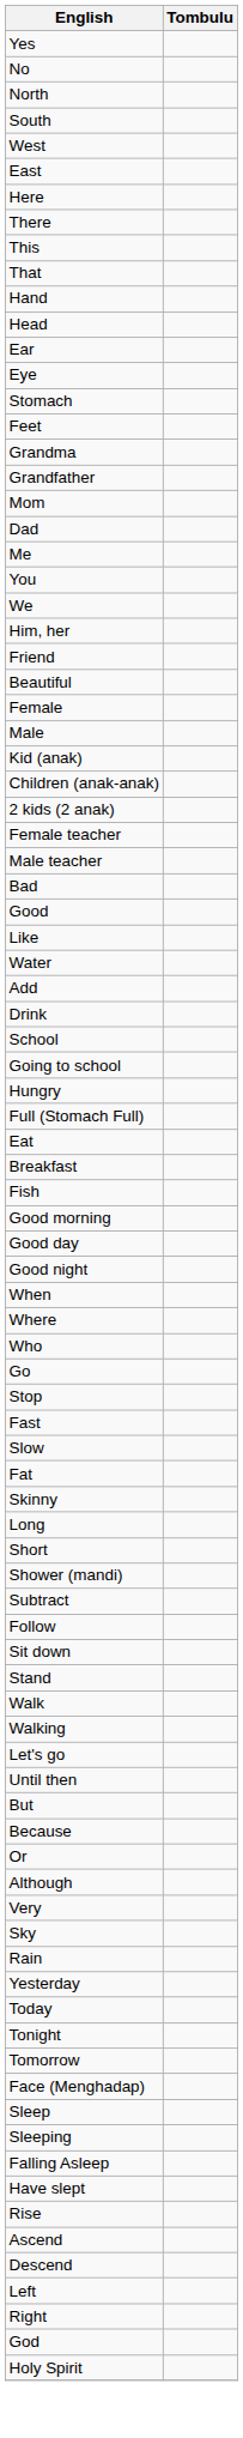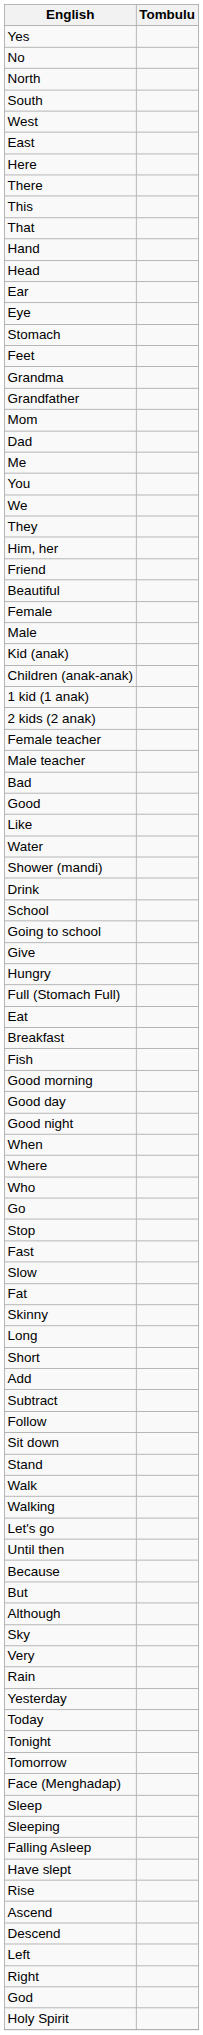 <table class="wikitable centre">
 <tr>
 <th>English</th>
 <th>Tombulu</th>
 </tr>
 <tr ->
 <td>Yes</td>
 <td></td>
 </tr>
 <tr ->
 <td>No</td>
 <td></td>
 </tr>
 <tr ->
 <td>North</td>
 <td></td>
 </tr>
 <tr ->
 <td>South</td>
 <td></td>
 </tr>
 <tr ->
 <td>West</td>
 <td></td>
 </tr>
 <tr ->
 <td>East</td>
 <td></td>
 </tr>
 <tr ->
 <td>Here</td>
 <td></td>
 </tr>
 <tr ->
 <td>There</td>
 <td></td>
 </tr>
 <tr ->
 <td>This</td>
 <td></td>
 </tr>
 <tr ->
 <td>That</td>
 <td></td>
 </tr>
 <tr ->
 <td>Hand</td>
 <td></td>
 </tr>
 <tr ->
 <td>Head</td>
 <td></td>
 </tr>
 <tr ->
 <td>Ear</td>
 <td></td>
 </tr>
 <tr ->
 <td>Eye</td>
 <td></td>
 </tr>
 <tr ->
 <td>Stomach</td>
 <td></td>
 </tr>
 <tr ->
 <td>Feet</td>
 <td></td>
 </tr>
 <tr ->
 <td>Grandma</td>
 <td></td>
 </tr>
 <tr ->
 <td>Grandfather</td>
 <td></td>
 </tr>
 <tr ->
 <td>Mom</td>
 <td></td>
 </tr>
 <tr ->
 <td>Dad</td>
 <td></td>
 </tr>
 <tr ->
 <td>Me</td>
 <td></td>
 </tr>
 <tr ->
 <td>You</td>
 <td></td>
 </tr>
 <tr ->
 <td>We</td>
 <td></td>
 </tr>
 <tr ->
+<td>They</td>
+<td></td>
+</tr>
+<tr ->
 <td>Him, her</td>
 <td></td>
 </tr>
 <tr ->
 <td>Friend</td>
 <td></td>
 </tr>
 <tr ->
 <td>Beautiful</td>
 <td></td>
 </tr>
 <tr ->
 <td>Female</td>
 <td></td>
 </tr>
 <tr ->
 <td>Male</td>
 <td></td>
 </tr>
 <tr ->
 <td>Kid (anak)</td>
 <td></td>
 </tr>
 <tr ->
 <td>Children (anak-anak)</td>
+<td></td>
+</tr>
+<tr ->
+<td>1 kid (1 anak)</td>
 <td></td>
 </tr>
 <tr ->
 <td>2 kids (2 anak)</td>
 <td></td>
 </tr>
 <tr ->
 <td>Female teacher</td>
 <td></td>
 </tr>
 <tr ->
 <td>Male teacher</td>
 <td></td>
 </tr>
 <tr ->
 <td>Bad</td>
 <td></td>
 </tr>
 <tr ->
 <td>Good</td>
 <td></td>
 </tr>
 <tr ->
 <td>Like</td>
 <td></td>
 </tr>
 <tr ->
 <td>Water</td>
 <td></td>
 </tr>
 <tr ->
-<td>Add</td>
+<td>Shower (mandi)</td>
 <td></td>
 </tr>
 <tr ->
 <td>Drink</td>
 <td></td>
 </tr>
 <tr ->
 <td>School</td>
 <td></td>
 </tr>
 <tr ->
 <td>Going to school</td>
+<td></td>
+</tr>
+<tr ->
+<td>Give</td>
 <td></td>
 </tr>
 <tr ->
 <td>Hungry</td>
 <td></td>
 </tr>
 <tr ->
 <td>Full (Stomach Full)</td>
 <td></td>
 </tr>
 <tr ->
 <td>Eat</td>
 <td></td>
 </tr>
 <tr ->
 <td>Breakfast</td>
 <td></td>
 </tr>
 <tr ->
 <td>Fish</td>
 <td></td>
 </tr>
 <tr ->
 <td>Good morning</td>
 <td></td>
 </tr>
 <tr ->
 <td>Good day</td>
 <td></td>
 </tr>
 <tr ->
 <td>Good night</td>
 <td></td>
 </tr>
 <tr ->
 <td>When</td>
 <td></td>
 </tr>
 <tr ->
 <td>Where</td>
 <td></td>
 </tr>
 <tr ->
 <td>Who</td>
 <td></td>
 </tr>
 <tr ->
 <td>Go</td>
 <td></td>
 </tr>
 <tr ->
 <td>Stop</td>
 <td></td>
 </tr>
 <tr ->
 <td>Fast</td>
 <td></td>
 </tr>
 <tr ->
 <td>Slow</td>
 <td></td>
 </tr>
 <tr ->
 <td>Fat</td>
 <td></td>
 </tr>
 <tr ->
 <td>Skinny</td>
 <td></td>
 </tr>
 <tr ->
 <td>Long</td>
 <td></td>
 </tr>
 <tr ->
 <td>Short</td>
 <td></td>
 </tr>
 <tr ->
-<td>Shower (mandi)</td>
+<td>Add</td>
 <td></td>
 </tr>
 <tr ->
 <td>Subtract</td>
 <td></td>
 </tr>
 <tr ->
 <td>Follow</td>
 <td></td>
 </tr>
 <tr ->
 <td>Sit down</td>
 <td></td>
 </tr>
 <tr ->
 <td>Stand</td>
 <td></td>
 </tr>
 <tr ->
 <td>Walk</td>
 <td></td>
 </tr>
 <tr ->
 <td>Walking</td>
 <td></td>
 </tr>
 <tr ->
 <td>Let's go</td>
 <td></td>
 </tr>
 <tr ->
 <td>Until then</td>
 <td></td>
 </tr>
 <tr ->
-<td>But</td>
-<td></td>
-</tr>
-<tr ->
 <td>Because</td>
 <td></td>
 </tr>
 <tr ->
-<td>Or</td>
+<td>But</td>
 <td></td>
 </tr>
 <tr ->
 <td>Although</td>
 <td></td>
 </tr>
 <tr ->
-<td>Very</td>
+<td>Sky</td>
 <td></td>
 </tr>
 <tr ->
-<td>Sky</td>
+<td>Very</td>
 <td></td>
 </tr>
 <tr ->
 <td>Rain</td>
 <td></td>
 </tr>
 <tr ->
 <td>Yesterday</td>
 <td></td>
 </tr>
 <tr ->
 <td>Today</td>
 <td></td>
 </tr>
 <tr ->
 <td>Tonight</td>
 <td></td>
 </tr>
 <tr ->
 <td>Tomorrow</td>
 <td></td>
 </tr>
 <tr ->
 <td>Face (Menghadap)</td>
 <td></td>
 </tr>
 <tr ->
 <td>Sleep</td>
 <td></td>
 </tr>
 <tr ->
 <td>Sleeping</td>
 <td></td>
 </tr>
 <tr ->
 <td>Falling Asleep</td>
 <td></td>
 </tr>
 <tr ->
 <td>Have slept</td>
 <td></td>
 </tr>
 <tr ->
 <td>Rise</td>
 <td></td>
 </tr>
 <tr ->
 <td>Ascend</td>
 <td></td>
 </tr>
 <tr ->
 <td>Descend</td>
 <td></td>
 </tr>
 <tr ->
 <td>Left</td>
 <td></td>
 </tr>
 <tr ->
 <td>Right</td>
 <td></td>
 </tr>
 <tr ->
 <td>God</td>
 <td></td>
 </tr>
 <tr ->
 <td>Holy Spirit</td>
 <td></td>
 </tr>
 <tr ->
 </tr>
 </table>
